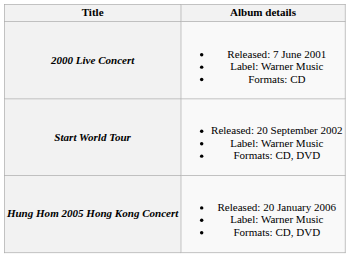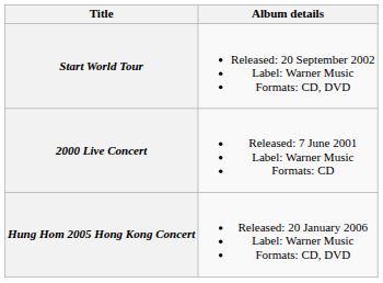 <table class="wikitable plainrowheaders" style="text-align:center;">
 <tr>
 <th rowspan="1">Title</th>
 <th rowspan="1">Album details</th>
 </tr>
 <tr>
+<th scope="row"><em>Start World Tour</em></th>
+<td><br><ul><li>Released: 20 September 2002</li><li>Label: Warner Music</li><li>Formats: CD, DVD</li></ul></td>
+</tr>
+<tr>
 <th scope="row"><em>2000 Live Concert</em></th>
 <td><br><ul><li>Released: 7 June 2001</li><li>Label: Warner Music</li><li>Formats: CD</li></ul></td>
-</tr>
-<tr>
-<th scope="row"><em>Start World Tour</em></th>
-<td><br><ul><li>Released: 20 September 2002</li><li>Label: Warner Music</li><li>Formats: CD, DVD</li></ul></td>
 </tr>
 <tr>
 <th scope="row"><em>Hung Hom 2005 Hong Kong Concert</em></th>
 <td><br><ul><li>Released: 20 January 2006</li><li>Label: Warner Music</li><li>Formats: CD, DVD</li></ul></td>
 </tr>
 </table>
